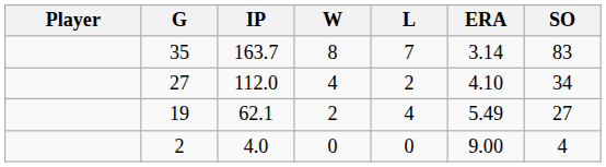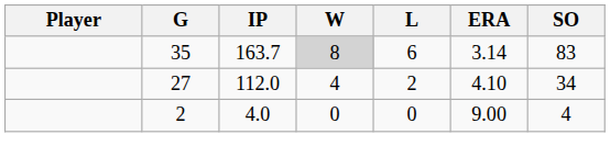 <table class="wikitable sortable">
 <tr>
 <th bgcolor="#DDDDFF" width="16%">Player</th>
 <th bgcolor="#DDDDFF" width="9%">G</th>
 <th bgcolor="#DDDDFF" width="9%">IP</th>
 <th bgcolor="#DDDDFF" width="9%">W</th>
 <th bgcolor="#DDDDFF" width="9%">L</th>
 <th bgcolor="#DDDDFF" width="9%">ERA</th>
 <th bgcolor="#DDDDFF" width="9%">SO</th>
 </tr>
 <tr align="center">
 <td></td>
 <td>35</td>
 <td>163.7</td>
-<td>8</td>
-<td>7</td>
+<td style="background: lightgrey;">8</td>
+<td>6</td>
 <td>3.14</td>
 <td>83</td>
 </tr>
 <tr align="center">
 <td></td>
 <td>27</td>
 <td>112.0</td>
 <td>4</td>
 <td>2</td>
 <td>4.10</td>
 <td>34</td>
 </tr>
 <tr align="center">
 <td></td>
-<td>19</td>
-<td>62.1</td>
-<td>2</td>
-<td>4</td>
-<td>5.49</td>
-<td>27</td>
-</tr>
-<tr align="center">
-<td></td>
 <td>2</td>
 <td>4.0</td>
 <td>0</td>
 <td>0</td>
 <td>9.00</td>
 <td>4</td>
 </tr>
 </table>
